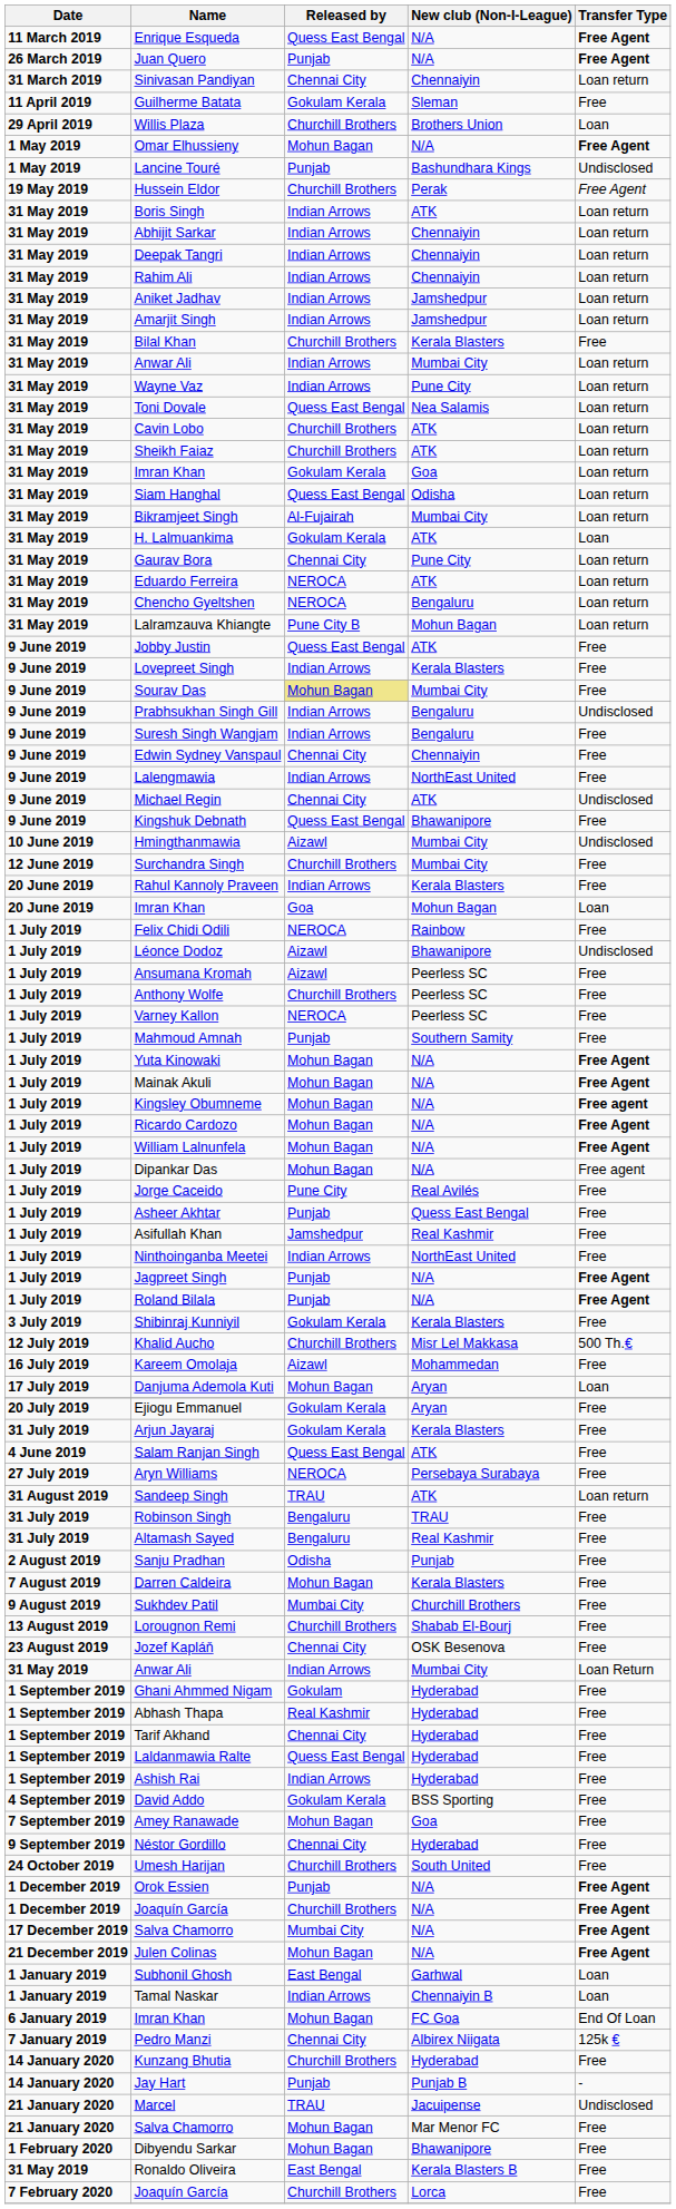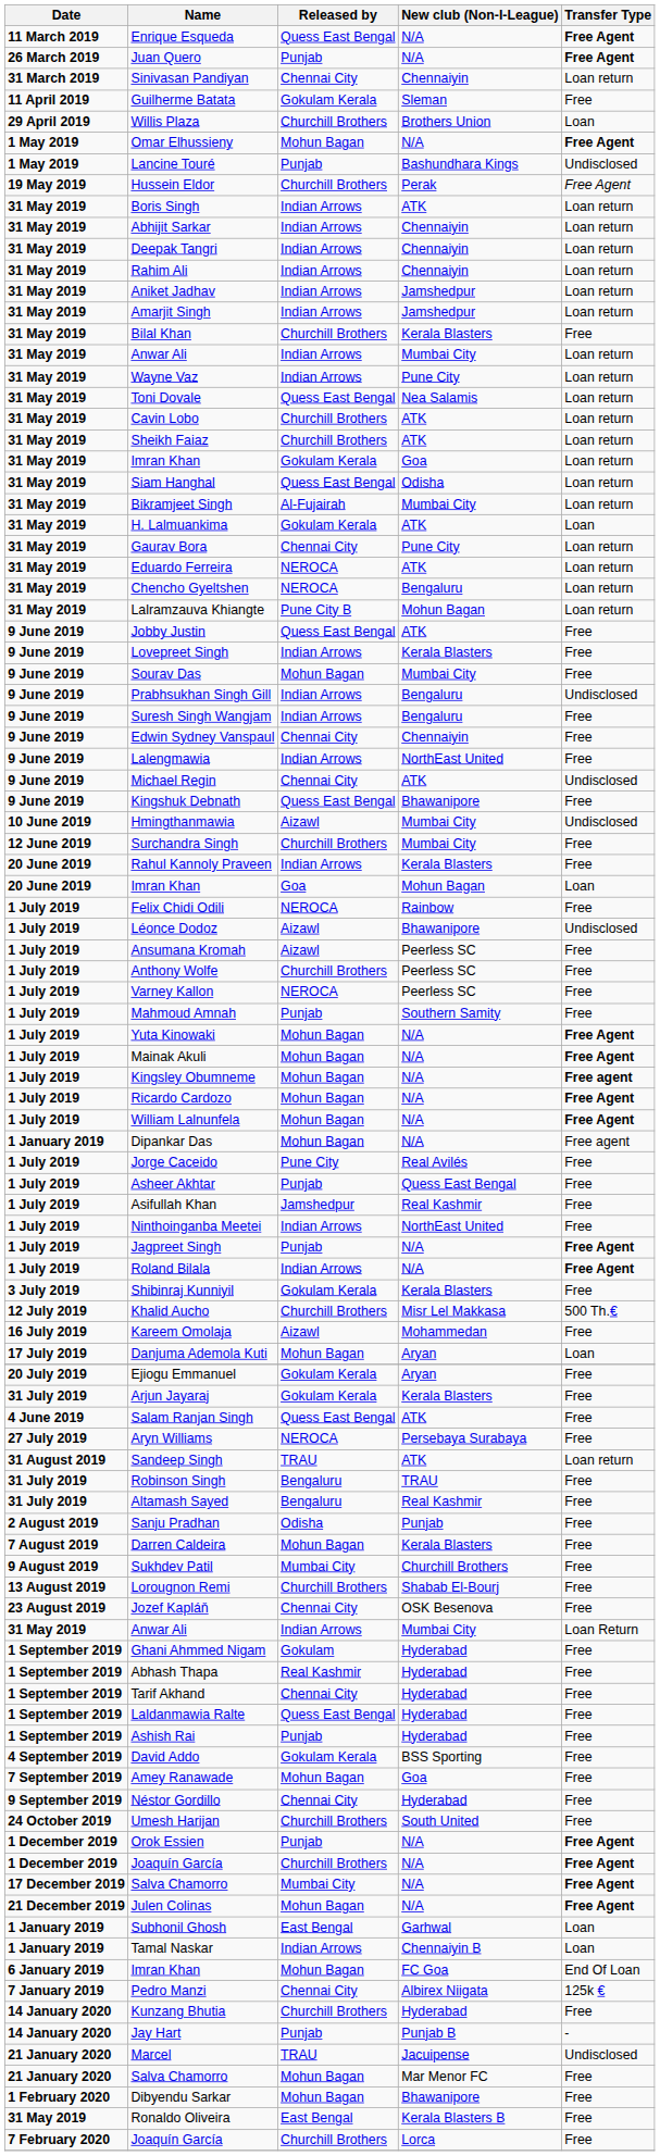 <table class="wikitable sortable">
 <tr>
 <th>Date</th>
 <th>Name</th>
 <th>Released by</th>
 <th>New club (Non-I-League)</th>
 <th>Transfer Type</th>
 </tr>
 <tr>
 <td><strong>11 March 2019</strong></td>
 <td> <a href='#'>Enrique Esqueda</a></td>
 <td> <a href='#'>Quess East Bengal</a></td>
 <td><a href='#'>N/A</a></td>
 <td><strong>Free Agent</strong></td>
 </tr>
 <tr>
 <td><strong>26 March 2019</strong></td>
 <td> <a href='#'>Juan Quero</a></td>
 <td> <a href='#'>Punjab</a></td>
 <td><a href='#'>N/A</a></td>
 <td><strong>Free Agent</strong></td>
 </tr>
 <tr>
 <td><strong>31 March 2019</strong></td>
 <td> <a href='#'>Sinivasan Pandiyan</a></td>
 <td> <a href='#'>Chennai City</a></td>
 <td> <a href='#'>Chennaiyin</a></td>
 <td>Loan return</td>
 </tr>
 <tr>
 <td><strong>11 April 2019</strong></td>
 <td> <a href='#'>Guilherme Batata</a></td>
 <td> <a href='#'>Gokulam Kerala</a></td>
 <td> <a href='#'>Sleman</a></td>
 <td>Free</td>
 </tr>
 <tr>
 <td><strong>29 April 2019</strong></td>
 <td> <a href='#'>Willis Plaza</a></td>
 <td> <a href='#'>Churchill Brothers</a></td>
 <td> <a href='#'>Brothers Union</a></td>
 <td>Loan </td>
 </tr>
 <tr>
 <td><strong>1 May 2019</strong></td>
 <td> <a href='#'>Omar Elhussieny</a></td>
 <td> <a href='#'>Mohun Bagan</a></td>
 <td><a href='#'>N/A</a></td>
 <td><strong>Free Agent</strong></td>
 </tr>
 <tr>
 <td><strong>1 May 2019</strong></td>
 <td> <a href='#'>Lancine Touré</a></td>
 <td> <a href='#'>Punjab</a></td>
 <td> <a href='#'>Bashundhara Kings</a></td>
 <td>Undisclosed </td>
 </tr>
 <tr>
 <td><strong>19 May 2019</strong></td>
 <td> <a href='#'>Hussein Eldor</a></td>
 <td> <a href='#'>Churchill Brothers</a></td>
 <td> <a href='#'>Perak</a></td>
 <td><em>Free Agent</em></td>
 </tr>
 <tr>
 <td><strong>31 May 2019</strong></td>
 <td> <a href='#'>Boris Singh</a></td>
 <td> <a href='#'>Indian Arrows</a></td>
 <td> <a href='#'>ATK</a></td>
 <td>Loan return</td>
 </tr>
 <tr>
 <td><strong>31 May 2019</strong></td>
 <td> <a href='#'>Abhijit Sarkar</a></td>
 <td> <a href='#'>Indian Arrows</a></td>
 <td> <a href='#'>Chennaiyin</a></td>
 <td>Loan return</td>
 </tr>
 <tr>
 <td><strong>31 May 2019</strong></td>
 <td> <a href='#'>Deepak Tangri</a></td>
 <td> <a href='#'>Indian Arrows</a></td>
 <td> <a href='#'>Chennaiyin</a></td>
 <td>Loan return</td>
 </tr>
 <tr>
 <td><strong>31 May 2019</strong></td>
 <td> <a href='#'>Rahim Ali</a></td>
 <td> <a href='#'>Indian Arrows</a></td>
 <td> <a href='#'>Chennaiyin</a></td>
 <td>Loan return</td>
 </tr>
 <tr>
 <td><strong>31 May 2019</strong></td>
 <td> <a href='#'>Aniket Jadhav</a></td>
 <td> <a href='#'>Indian Arrows</a></td>
 <td> <a href='#'>Jamshedpur</a></td>
 <td>Loan return</td>
 </tr>
 <tr>
 <td><strong>31 May 2019</strong></td>
 <td> <a href='#'>Amarjit Singh</a></td>
 <td> <a href='#'>Indian Arrows</a></td>
 <td> <a href='#'>Jamshedpur</a></td>
 <td>Loan return</td>
 </tr>
 <tr>
 <td><strong>31 May 2019</strong></td>
 <td> <a href='#'>Bilal Khan</a></td>
 <td> <a href='#'>Churchill Brothers</a></td>
 <td> <a href='#'>Kerala Blasters</a></td>
 <td>Free</td>
 </tr>
 <tr>
 <td><strong>31 May 2019</strong></td>
 <td> <a href='#'>Anwar Ali</a></td>
 <td> <a href='#'>Indian Arrows</a></td>
 <td> <a href='#'>Mumbai City</a></td>
 <td>Loan return</td>
 </tr>
 <tr>
 <td><strong>31 May 2019</strong></td>
 <td> <a href='#'>Wayne Vaz</a></td>
 <td> <a href='#'>Indian Arrows</a></td>
 <td> <a href='#'>Pune City</a></td>
 <td>Loan return</td>
 </tr>
 <tr>
 <td><strong>31 May 2019</strong></td>
 <td> <a href='#'>Toni Dovale</a></td>
 <td> <a href='#'>Quess East Bengal</a></td>
 <td> <a href='#'>Nea Salamis</a></td>
 <td>Loan return</td>
 </tr>
 <tr>
 <td><strong>31 May 2019</strong></td>
 <td> <a href='#'>Cavin Lobo</a></td>
 <td> <a href='#'>Churchill Brothers</a></td>
 <td> <a href='#'>ATK</a></td>
 <td>Loan return</td>
 </tr>
 <tr>
 <td><strong>31 May 2019</strong></td>
 <td> <a href='#'>Sheikh Faiaz</a></td>
 <td> <a href='#'>Churchill Brothers</a></td>
 <td> <a href='#'>ATK</a></td>
 <td>Loan return</td>
 </tr>
 <tr>
 <td><strong>31 May 2019</strong></td>
 <td> <a href='#'>Imran Khan</a></td>
 <td> <a href='#'>Gokulam Kerala</a></td>
 <td> <a href='#'>Goa</a></td>
 <td>Loan return</td>
 </tr>
 <tr>
 <td><strong>31 May 2019</strong></td>
 <td> <a href='#'>Siam Hanghal</a></td>
 <td> <a href='#'>Quess East Bengal</a></td>
 <td> <a href='#'>Odisha</a></td>
 <td>Loan return</td>
 </tr>
 <tr>
 <td><strong>31 May 2019</strong></td>
 <td> <a href='#'>Bikramjeet Singh</a></td>
 <td> <a href='#'>Al-Fujairah</a></td>
 <td> <a href='#'>Mumbai City</a></td>
 <td>Loan return</td>
 </tr>
 <tr>
 <td><strong>31 May 2019</strong></td>
 <td> <a href='#'>H. Lalmuankima</a></td>
 <td> <a href='#'>Gokulam Kerala</a></td>
 <td> <a href='#'>ATK</a></td>
 <td>Loan</td>
 </tr>
 <tr>
 <td><strong>31 May 2019</strong></td>
 <td> <a href='#'>Gaurav Bora</a></td>
 <td> <a href='#'>Chennai City</a></td>
 <td> <a href='#'>Pune City</a></td>
 <td>Loan return</td>
 </tr>
 <tr>
 <td><strong>31 May 2019</strong></td>
 <td> <a href='#'>Eduardo Ferreira</a></td>
 <td> <a href='#'>NEROCA</a></td>
 <td> <a href='#'>ATK</a></td>
 <td>Loan return</td>
 </tr>
 <tr>
 <td><strong>31 May 2019</strong></td>
 <td> <a href='#'>Chencho Gyeltshen</a></td>
 <td> <a href='#'>NEROCA</a></td>
 <td> <a href='#'>Bengaluru</a></td>
 <td>Loan return</td>
 </tr>
 <tr>
 <td><strong>31 May 2019</strong></td>
 <td> Lalramzauva Khiangte</td>
 <td> <a href='#'>Pune City B</a></td>
 <td> <a href='#'>Mohun Bagan</a></td>
 <td>Loan return</td>
 </tr>
 <tr>
 <td><strong>9 June 2019</strong></td>
 <td> <a href='#'>Jobby Justin</a></td>
 <td> <a href='#'>Quess East Bengal</a></td>
 <td> <a href='#'>ATK</a></td>
 <td>Free</td>
 </tr>
 <tr>
 <td><strong>9 June 2019</strong></td>
 <td> <a href='#'>Lovepreet Singh</a></td>
 <td> <a href='#'>Indian Arrows</a></td>
 <td> <a href='#'>Kerala Blasters</a></td>
 <td>Free</td>
 </tr>
 <tr>
 <td><strong>9 June 2019</strong></td>
 <td> <a href='#'>Sourav Das</a></td>
-<td style="background: khaki;"> <a href='#'>Mohun Bagan</a></td>
+<td> <a href='#'>Mohun Bagan</a></td>
 <td> <a href='#'>Mumbai City</a></td>
 <td>Free</td>
 </tr>
 <tr>
 <td><strong>9 June 2019</strong></td>
 <td> <a href='#'>Prabhsukhan Singh Gill</a></td>
 <td> <a href='#'>Indian Arrows</a></td>
 <td> <a href='#'>Bengaluru</a></td>
 <td>Undisclosed</td>
 </tr>
 <tr>
 <td><strong>9 June 2019</strong></td>
 <td> <a href='#'>Suresh Singh Wangjam</a></td>
 <td> <a href='#'>Indian Arrows</a></td>
 <td> <a href='#'>Bengaluru</a></td>
 <td>Free</td>
 </tr>
 <tr>
 <td><strong>9 June 2019</strong></td>
 <td> <a href='#'>Edwin Sydney Vanspaul</a></td>
 <td> <a href='#'>Chennai City</a></td>
 <td> <a href='#'>Chennaiyin</a></td>
 <td>Free</td>
 </tr>
 <tr>
 <td><strong>9 June 2019</strong></td>
 <td> <a href='#'>Lalengmawia</a></td>
 <td> <a href='#'>Indian Arrows</a></td>
 <td> <a href='#'>NorthEast United</a></td>
 <td>Free</td>
 </tr>
 <tr>
 <td><strong>9 June 2019</strong></td>
 <td> <a href='#'>Michael Regin</a></td>
 <td> <a href='#'>Chennai City</a></td>
 <td> <a href='#'>ATK</a></td>
 <td>Undisclosed</td>
 </tr>
 <tr>
 <td><strong>9 June 2019</strong></td>
 <td> <a href='#'>Kingshuk Debnath</a></td>
 <td> <a href='#'>Quess East Bengal</a></td>
 <td> <a href='#'>Bhawanipore</a></td>
 <td>Free</td>
 </tr>
 <tr>
 <td><strong>10 June 2019</strong></td>
 <td> <a href='#'>Hmingthanmawia</a></td>
 <td> <a href='#'>Aizawl</a></td>
 <td> <a href='#'>Mumbai City</a></td>
 <td>Undisclosed</td>
 </tr>
 <tr>
 <td><strong>12 June 2019</strong></td>
 <td> <a href='#'>Surchandra Singh</a></td>
 <td> <a href='#'>Churchill Brothers</a></td>
 <td> <a href='#'>Mumbai City</a></td>
 <td>Free</td>
 </tr>
 <tr>
 <td><strong>20 June 2019</strong></td>
 <td> <a href='#'>Rahul Kannoly Praveen</a></td>
 <td> <a href='#'>Indian Arrows</a></td>
 <td> <a href='#'>Kerala Blasters</a></td>
 <td>Free</td>
 </tr>
 <tr>
 <td><strong>20 June 2019</strong></td>
 <td> <a href='#'>Imran Khan</a></td>
 <td> <a href='#'>Goa</a></td>
 <td> <a href='#'>Mohun Bagan</a></td>
 <td>Loan</td>
 </tr>
 <tr>
 <td><strong>1 July 2019</strong></td>
 <td> <a href='#'>Felix Chidi Odili</a></td>
 <td> <a href='#'>NEROCA</a></td>
 <td> <a href='#'>Rainbow</a></td>
 <td>Free</td>
 </tr>
 <tr>
 <td><strong>1 July 2019</strong></td>
 <td> <a href='#'>Léonce Dodoz</a></td>
 <td> <a href='#'>Aizawl</a></td>
 <td> <a href='#'>Bhawanipore</a></td>
 <td>Undisclosed</td>
 </tr>
 <tr>
 <td><strong>1 July 2019</strong></td>
 <td> <a href='#'>Ansumana Kromah</a></td>
 <td> <a href='#'>Aizawl</a></td>
 <td> Peerless SC</td>
 <td>Free</td>
 </tr>
 <tr>
 <td><strong>1 July 2019</strong></td>
 <td> <a href='#'>Anthony Wolfe</a></td>
 <td> <a href='#'>Churchill Brothers</a></td>
 <td> Peerless SC</td>
 <td>Free</td>
 </tr>
 <tr>
 <td><strong>1 July 2019</strong></td>
 <td> <a href='#'>Varney Kallon</a></td>
 <td> <a href='#'>NEROCA</a></td>
 <td> Peerless SC</td>
 <td>Free</td>
 </tr>
 <tr>
 <td><strong>1 July 2019</strong></td>
 <td> <a href='#'>Mahmoud Amnah</a></td>
 <td> <a href='#'>Punjab</a></td>
 <td> <a href='#'>Southern Samity</a></td>
 <td>Free</td>
 </tr>
 <tr>
 <td><strong>1 July 2019</strong></td>
 <td> <a href='#'>Yuta Kinowaki</a></td>
 <td> <a href='#'>Mohun Bagan</a></td>
 <td><a href='#'>N/A</a></td>
 <td><strong>Free Agent</strong></td>
 </tr>
 <tr>
 <td><strong>1 July 2019</strong></td>
 <td> Mainak Akuli</td>
 <td> <a href='#'>Mohun Bagan</a></td>
 <td><a href='#'>N/A</a></td>
 <td><strong>Free Agent</strong></td>
 </tr>
 <tr>
 <td><strong>1 July 2019</strong></td>
 <td> <a href='#'>Kingsley Obumneme</a></td>
 <td> <a href='#'>Mohun Bagan</a></td>
 <td><a href='#'>N/A</a></td>
 <td><strong>Free agent</strong></td>
 </tr>
 <tr>
 <td><strong>1 July 2019</strong></td>
 <td> <a href='#'>Ricardo Cardozo</a></td>
 <td> <a href='#'>Mohun Bagan</a></td>
 <td><a href='#'>N/A</a></td>
 <td><strong>Free Agent</strong></td>
 </tr>
 <tr>
 <td><strong>1 July 2019</strong></td>
 <td> <a href='#'>William Lalnunfela</a></td>
 <td> <a href='#'>Mohun Bagan</a></td>
 <td><a href='#'>N/A</a></td>
 <td><strong>Free Agent</strong></td>
 </tr>
 <tr>
-<td><strong>1 July 2019</strong></td>
+<td><strong>1 January 2019</strong></td>
 <td> Dipankar Das</td>
 <td> <a href='#'>Mohun Bagan</a></td>
 <td><a href='#'>N/A</a></td>
 <td>Free agent</td>
 </tr>
 <tr>
 <td><strong>1 July 2019</strong></td>
 <td> <a href='#'>Jorge Caceido</a></td>
 <td> <a href='#'>Pune City</a></td>
 <td> <a href='#'>Real Avilés</a></td>
 <td>Free</td>
 </tr>
 <tr>
 <td><strong>1 July 2019</strong></td>
 <td> <a href='#'>Asheer Akhtar</a></td>
 <td> <a href='#'>Punjab</a></td>
 <td> <a href='#'>Quess East Bengal</a></td>
 <td>Free</td>
 </tr>
 <tr>
 <td><strong>1 July 2019</strong></td>
 <td> Asifullah Khan</td>
 <td> <a href='#'>Jamshedpur</a></td>
 <td> <a href='#'>Real Kashmir</a></td>
 <td>Free</td>
 </tr>
 <tr>
 <td><strong>1 July 2019</strong></td>
 <td> <a href='#'>Ninthoinganba Meetei</a></td>
 <td> <a href='#'>Indian Arrows</a></td>
 <td> <a href='#'>NorthEast United</a></td>
 <td>Free</td>
 </tr>
 <tr>
 <td><strong>1 July 2019</strong></td>
 <td> <a href='#'>Jagpreet Singh</a></td>
 <td> <a href='#'>Punjab</a></td>
 <td><a href='#'>N/A</a></td>
 <td><strong>Free Agent</strong></td>
 </tr>
 <tr>
 <td><strong>1 July 2019</strong></td>
 <td> <a href='#'>Roland Bilala</a></td>
-<td> <a href='#'>Punjab</a></td>
+<td> <a href='#'>Indian Arrows</a></td>
 <td><a href='#'>N/A</a></td>
 <td><strong>Free Agent</strong></td>
 </tr>
 <tr>
 <td><strong>3 July 2019</strong></td>
 <td> <a href='#'>Shibinraj Kunniyil</a></td>
 <td> <a href='#'>Gokulam Kerala</a></td>
 <td> <a href='#'>Kerala Blasters</a></td>
 <td>Free</td>
 </tr>
 <tr>
 <td><strong>12 July 2019</strong></td>
 <td> <a href='#'>Khalid Aucho</a></td>
 <td> <a href='#'>Churchill Brothers</a></td>
 <td> <a href='#'>Misr Lel Makkasa</a></td>
 <td>500 Th.<a href='#'>€</a></td>
 </tr>
 <tr>
 <td><strong>16 July 2019</strong></td>
 <td> <a href='#'>Kareem Omolaja</a></td>
 <td> <a href='#'>Aizawl</a></td>
 <td> <a href='#'>Mohammedan</a></td>
 <td>Free</td>
 </tr>
 <tr>
 <td><strong>17 July 2019</strong></td>
 <td> <a href='#'>Danjuma Ademola Kuti</a></td>
 <td> <a href='#'>Mohun Bagan</a></td>
 <td> <a href='#'>Aryan</a></td>
 <td>Loan</td>
 </tr>
 <tr>
 </tr>
 <tr>
 <td><strong>20 July 2019</strong></td>
 <td> Ejiogu Emmanuel</td>
 <td> <a href='#'>Gokulam Kerala</a></td>
 <td> <a href='#'>Aryan</a></td>
 <td>Free</td>
 </tr>
 <tr>
 <td><strong>31 July 2019</strong></td>
 <td> <a href='#'>Arjun Jayaraj</a></td>
 <td> <a href='#'>Gokulam Kerala</a></td>
 <td> <a href='#'>Kerala Blasters</a></td>
 <td>Free</td>
 </tr>
 <tr>
 <td><strong>4 June 2019</strong></td>
 <td> <a href='#'>Salam Ranjan Singh</a></td>
 <td> <a href='#'>Quess East Bengal</a></td>
 <td> <a href='#'>ATK</a></td>
 <td>Free</td>
 </tr>
 <tr>
 <td><strong>27 July 2019</strong></td>
 <td> <a href='#'>Aryn Williams</a></td>
 <td> <a href='#'>NEROCA</a></td>
 <td> <a href='#'>Persebaya Surabaya</a></td>
 <td>Free</td>
 </tr>
 <tr>
 <td><strong>31 August 2019</strong></td>
 <td> <a href='#'>Sandeep Singh</a></td>
 <td> <a href='#'>TRAU</a></td>
 <td> <a href='#'>ATK</a></td>
 <td>Loan return</td>
 </tr>
 <tr>
 <td><strong>31 July 2019</strong></td>
 <td> <a href='#'>Robinson Singh</a></td>
 <td> <a href='#'>Bengaluru</a></td>
 <td> <a href='#'>TRAU</a></td>
 <td>Free</td>
 </tr>
 <tr>
 <td><strong>31 July 2019</strong></td>
 <td> <a href='#'>Altamash Sayed</a></td>
 <td> <a href='#'>Bengaluru</a></td>
 <td> <a href='#'>Real Kashmir</a></td>
 <td>Free</td>
 </tr>
 <tr>
 <td><strong>2 August 2019</strong></td>
 <td> <a href='#'>Sanju Pradhan</a></td>
 <td> <a href='#'>Odisha</a></td>
 <td> <a href='#'>Punjab</a></td>
 <td>Free</td>
 </tr>
 <tr>
 <td><strong>7 August 2019</strong></td>
 <td> <a href='#'>Darren Caldeira</a></td>
 <td> <a href='#'>Mohun Bagan</a></td>
 <td> <a href='#'>Kerala Blasters</a></td>
 <td>Free</td>
 </tr>
 <tr>
 <td><strong>9 August 2019</strong></td>
 <td> <a href='#'>Sukhdev Patil</a></td>
 <td> <a href='#'>Mumbai City</a></td>
 <td> <a href='#'>Churchill Brothers</a></td>
 <td>Free</td>
 </tr>
 <tr>
 <td><strong>13 August 2019</strong></td>
 <td> <a href='#'>Lorougnon Remi</a></td>
 <td> <a href='#'>Churchill Brothers</a></td>
 <td> <a href='#'>Shabab El-Bourj</a></td>
 <td>Free</td>
 </tr>
 <tr>
 <td><strong>23 August 2019</strong></td>
 <td> <a href='#'>Jozef Kapláň</a></td>
 <td> <a href='#'>Chennai City</a></td>
 <td> OSK Besenova</td>
 <td>Free</td>
 </tr>
 <tr>
 <td><strong>31 May 2019</strong></td>
 <td> <a href='#'>Anwar Ali</a></td>
 <td> <a href='#'>Indian Arrows</a></td>
 <td> <a href='#'>Mumbai City</a></td>
 <td>Loan Return</td>
 </tr>
 <tr>
 <td><strong>1 September 2019</strong></td>
 <td> <a href='#'>Ghani Ahmmed Nigam</a></td>
 <td> <a href='#'>Gokulam</a></td>
 <td> <a href='#'>Hyderabad</a></td>
 <td>Free</td>
 </tr>
 <tr>
 <td><strong>1 September 2019</strong></td>
 <td> Abhash Thapa</td>
 <td> <a href='#'>Real Kashmir</a></td>
 <td> <a href='#'>Hyderabad</a></td>
 <td>Free</td>
 </tr>
 <tr>
 <td><strong>1 September 2019</strong></td>
 <td> Tarif Akhand</td>
 <td> <a href='#'>Chennai City</a></td>
 <td> <a href='#'>Hyderabad</a></td>
 <td>Free</td>
 </tr>
 <tr>
 <td><strong>1 September 2019</strong></td>
 <td> <a href='#'>Laldanmawia Ralte</a></td>
 <td> <a href='#'>Quess East Bengal</a></td>
 <td> <a href='#'>Hyderabad</a></td>
 <td>Free</td>
 </tr>
 <tr>
 <td><strong>1 September 2019</strong></td>
 <td> <a href='#'>Ashish Rai</a></td>
-<td> <a href='#'>Indian Arrows</a></td>
+<td> <a href='#'>Punjab</a></td>
 <td> <a href='#'>Hyderabad</a></td>
 <td>Free</td>
 </tr>
 <tr>
 <td><strong>4 September 2019</strong></td>
 <td> <a href='#'>David Addo</a></td>
 <td> <a href='#'>Gokulam Kerala</a></td>
 <td> BSS Sporting</td>
 <td>Free</td>
 </tr>
 <tr>
 <td><strong>7 September 2019</strong></td>
 <td> <a href='#'>Amey Ranawade</a></td>
 <td> <a href='#'>Mohun Bagan</a></td>
 <td> <a href='#'>Goa</a></td>
 <td>Free</td>
 </tr>
 <tr>
 <td><strong>9 September 2019</strong></td>
 <td> <a href='#'>Néstor Gordillo</a></td>
 <td> <a href='#'>Chennai City</a></td>
 <td> <a href='#'>Hyderabad</a></td>
 <td>Free</td>
 </tr>
 <tr>
 <td><strong>24 October 2019</strong></td>
 <td> <a href='#'>Umesh Harijan</a></td>
 <td> <a href='#'>Churchill Brothers</a></td>
 <td> <a href='#'>South United</a></td>
 <td>Free</td>
 </tr>
 <tr>
 <td><strong>1 December 2019</strong></td>
 <td> <a href='#'>Orok Essien</a></td>
 <td> <a href='#'>Punjab</a></td>
 <td><a href='#'>N/A</a></td>
 <td><strong>Free Agent</strong></td>
 </tr>
 <tr>
 <td><strong>1 December 2019</strong></td>
 <td> <a href='#'>Joaquín García</a></td>
 <td> <a href='#'>Churchill Brothers</a></td>
 <td><a href='#'>N/A</a></td>
 <td><strong>Free Agent</strong></td>
 </tr>
 <tr>
 <td><strong>17 December 2019</strong></td>
 <td> <a href='#'>Salva Chamorro</a></td>
 <td> <a href='#'>Mumbai City</a></td>
 <td><a href='#'>N/A</a></td>
 <td><strong>Free Agent</strong></td>
 </tr>
 <tr>
 <td><strong>21 December 2019</strong></td>
 <td> <a href='#'>Julen Colinas</a></td>
 <td> <a href='#'>Mohun Bagan</a></td>
 <td><a href='#'>N/A</a></td>
 <td><strong>Free Agent</strong></td>
 </tr>
 <tr>
 <td><strong>1 January 2019</strong></td>
 <td> <a href='#'>Subhonil Ghosh</a></td>
 <td> <a href='#'>East Bengal</a></td>
 <td> <a href='#'>Garhwal</a></td>
 <td>Loan</td>
 </tr>
 <tr>
 <td><strong>1 January 2019</strong></td>
 <td> Tamal Naskar</td>
 <td> <a href='#'>Indian Arrows</a></td>
 <td> <a href='#'>Chennaiyin B</a></td>
 <td>Loan</td>
 </tr>
 <tr>
 <td><strong>6 January 2019</strong></td>
 <td> <a href='#'>Imran Khan</a></td>
 <td> <a href='#'>Mohun Bagan</a></td>
 <td> <a href='#'>FC Goa</a></td>
 <td>End Of Loan</td>
 </tr>
 <tr>
 <td><strong>7 January 2019</strong></td>
 <td> <a href='#'>Pedro Manzi</a></td>
 <td> <a href='#'>Chennai City</a></td>
 <td> <a href='#'>Albirex Niigata</a></td>
 <td>125k <a href='#'>€</a></td>
 </tr>
 <tr>
 <td><strong>14 January 2020</strong></td>
 <td> <a href='#'>Kunzang Bhutia</a></td>
 <td> <a href='#'>Churchill Brothers</a></td>
 <td> <a href='#'>Hyderabad</a></td>
 <td>Free</td>
 </tr>
 <tr>
 <td><strong>14 January 2020</strong></td>
 <td> <a href='#'>Jay Hart</a></td>
 <td> <a href='#'>Punjab</a></td>
 <td> <a href='#'>Punjab B</a></td>
 <td>-</td>
 </tr>
 <tr>
 <td><strong>21 January 2020</strong></td>
 <td> <a href='#'>Marcel</a></td>
 <td> <a href='#'>TRAU</a></td>
 <td> <a href='#'>Jacuipense</a></td>
 <td>Undisclosed</td>
 </tr>
 <tr>
 <td><strong>21 January 2020</strong></td>
 <td> <a href='#'>Salva Chamorro</a></td>
 <td> <a href='#'>Mohun Bagan</a></td>
 <td> Mar Menor FC</td>
 <td>Free</td>
 </tr>
 <tr>
 <td><strong>1 February 2020</strong></td>
 <td> Dibyendu Sarkar</td>
 <td> <a href='#'>Mohun Bagan</a></td>
 <td> <a href='#'>Bhawanipore</a></td>
 <td>Free</td>
 </tr>
 <tr>
 <td><strong>31 May 2019</strong></td>
 <td> Ronaldo Oliveira</td>
 <td> <a href='#'>East Bengal</a></td>
 <td> <a href='#'>Kerala Blasters B</a></td>
 <td>Free</td>
 </tr>
 <tr>
 <td><strong>7 February 2020</strong></td>
 <td> <a href='#'>Joaquín García</a></td>
 <td> <a href='#'>Churchill Brothers</a></td>
 <td> <a href='#'>Lorca</a></td>
 <td>Free</td>
 </tr>
 <tr>
 </tr>
 </table>
